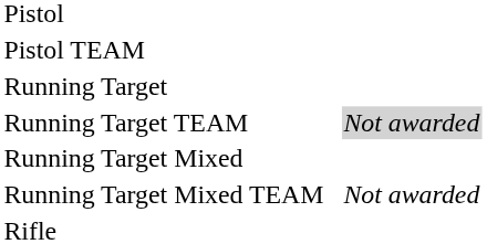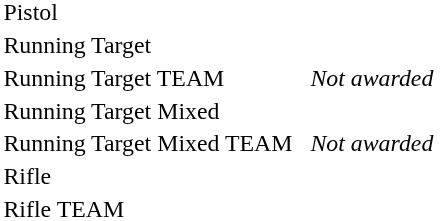 <table>
 <tr>
 <td>Pistol</td>
-<td></td>
-<td></td>
-<td></td>
-</tr>
-<tr>
-<td>Pistol TEAM</td>
 <td></td>
 <td></td>
 <td></td>
 </tr>
 <tr>
 <td>Running Target</td>
 <td></td>
 <td></td>
 <td></td>
 </tr>
 <tr>
 <td>Running Target TEAM</td>
 <td></td>
 <td></td>
-<td style="background: lightgrey;"><em>Not awarded</em></td>
+<td><em>Not awarded</em></td>
 </tr>
 <tr>
 <td>Running Target Mixed</td>
 <td></td>
 <td></td>
 <td></td>
 </tr>
 <tr>
 <td>Running Target Mixed TEAM</td>
 <td></td>
 <td></td>
 <td><em>Not awarded</em></td>
 </tr>
 <tr>
 <td>Rifle</td>
 <td></td>
 <td></td>
 <td></td>
 </tr>
+<tr>
+<td>Rifle TEAM</td>
+<td></td>
+<td></td>
+<td></td>
+</tr>
 </table>
